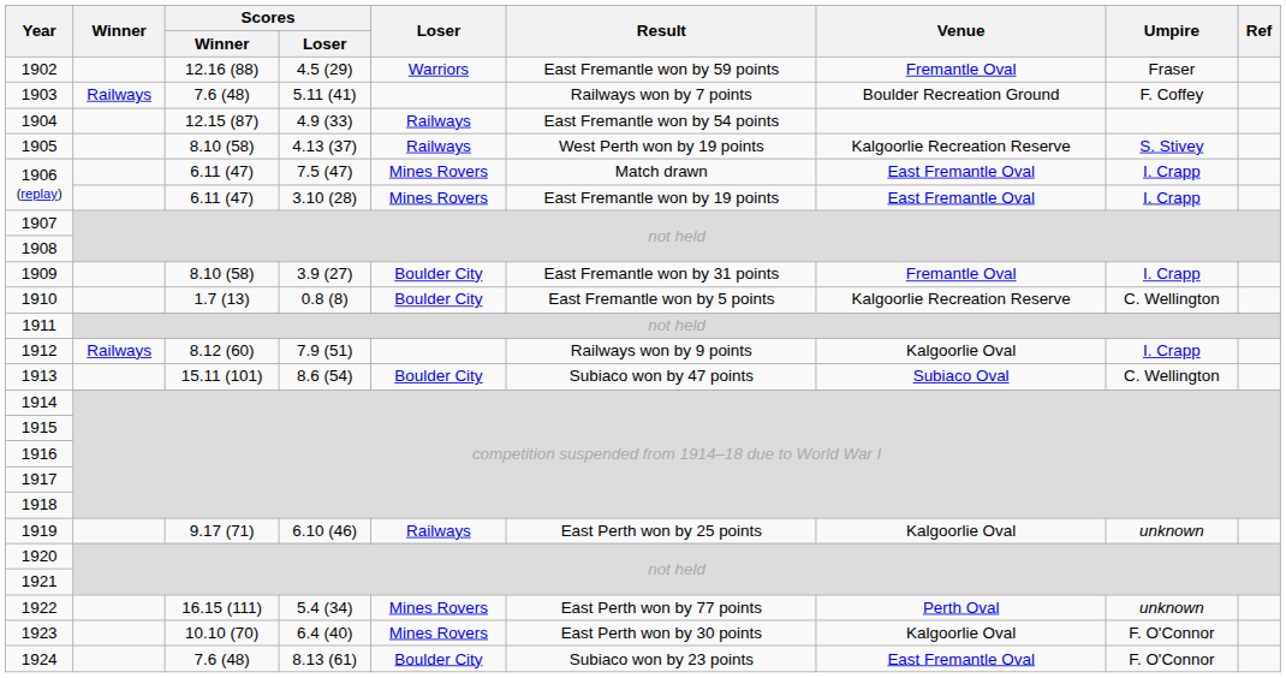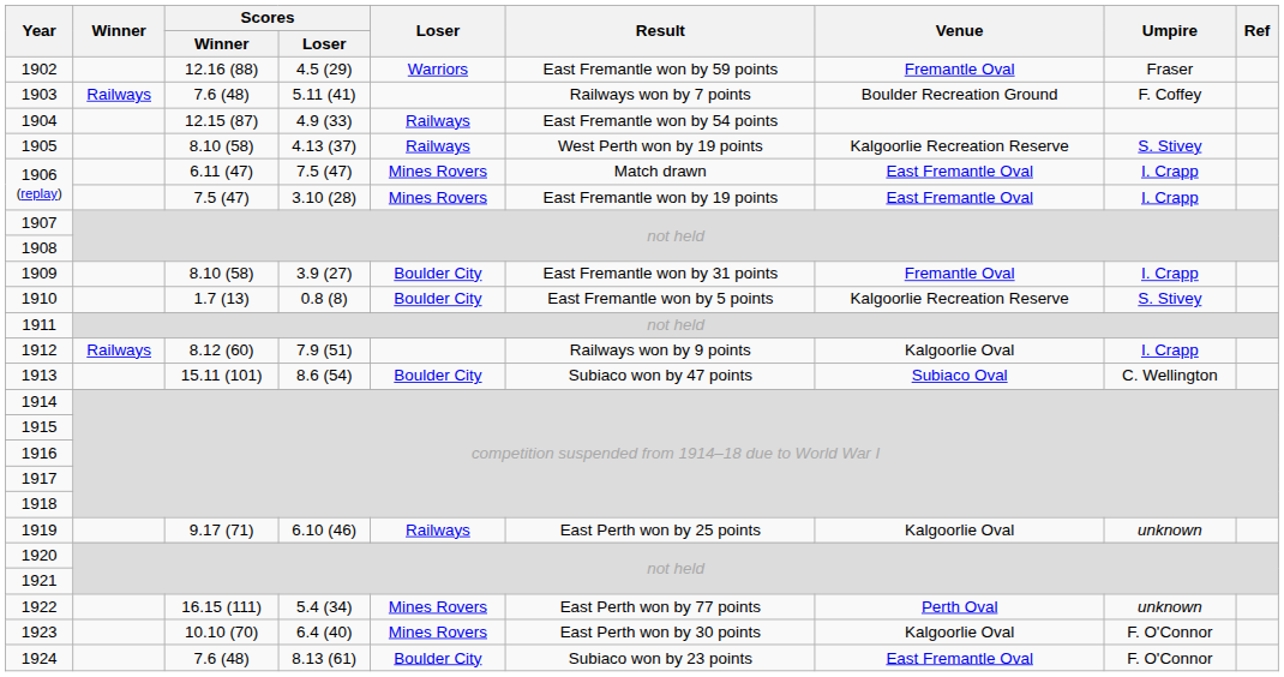 <table class="wikitable" style="text-align:center; width:100%">
 <tr>
 <th rowspan="2">Year</th>
 <th rowspan="2">Winner</th>
 <th colspan="2">Scores</th>
 <th rowspan="2">Loser</th>
 <th rowspan="2">Result</th>
 <th rowspan="2">Venue</th>
 <th rowspan="2">Umpire</th>
 <th rowspan="2">Ref</th>
 </tr>
 <tr>
 <th>Winner</th>
 <th>Loser</th>
 </tr>
 <tr>
 <td>1902</td>
 <td></td>
 <td>12.16 (88)</td>
 <td>4.5 (29)</td>
 <td><a href='#'>Warriors</a></td>
 <td>East Fremantle won by 59 points</td>
 <td><a href='#'>Fremantle Oval</a></td>
 <td>Fraser</td>
 <td></td>
 </tr>
 <tr>
 <td>1903</td>
 <td><a href='#'>Railways</a></td>
 <td>7.6 (48)</td>
 <td>5.11 (41)</td>
 <td></td>
 <td>Railways won by 7 points</td>
 <td>Boulder Recreation Ground</td>
 <td>F. Coffey</td>
 <td></td>
 </tr>
 <tr>
 <td>1904</td>
 <td></td>
 <td>12.15 (87)</td>
 <td>4.9 (33)</td>
 <td><a href='#'>Railways</a></td>
 <td>East Fremantle won by 54 points</td>
 <td></td>
 <td></td>
 <td></td>
 </tr>
 <tr>
 <td>1905</td>
 <td></td>
 <td>8.10 (58)</td>
 <td>4.13 (37)</td>
 <td><a href='#'>Railways</a></td>
 <td>West Perth won by 19 points</td>
 <td>Kalgoorlie Recreation Reserve</td>
 <td><a href='#'>S. Stivey</a></td>
 <td></td>
 </tr>
 <tr>
 <td rowspan="2">1906<br><small>(<a href='#'>replay</a>)</small></td>
 <td></td>
 <td>6.11 (47)</td>
 <td>7.5 (47)</td>
 <td><a href='#'>Mines Rovers</a></td>
 <td>Match drawn</td>
 <td><a href='#'>East Fremantle Oval</a></td>
 <td><a href='#'>I. Crapp</a></td>
 <td></td>
 </tr>
 <tr>
 <td></td>
-<td>6.11 (47)</td>
+<td>7.5 (47)</td>
 <td>3.10 (28)</td>
 <td><a href='#'>Mines Rovers</a></td>
 <td>East Fremantle won by 19 points</td>
 <td><a href='#'>East Fremantle Oval</a></td>
 <td><a href='#'>I. Crapp</a></td>
 <td></td>
 </tr>
 <tr>
 <td>1907</td>
 <td style="background:gainsboro; text-align:center; color:darkgray;" rowspan="2" colspan="8"><em>not held</em></td>
 </tr>
 <tr>
 <td>1908</td>
 </tr>
 <tr>
 <td>1909</td>
 <td></td>
 <td>8.10 (58)</td>
 <td>3.9 (27)</td>
 <td><a href='#'>Boulder City</a></td>
 <td>East Fremantle won by 31 points</td>
 <td><a href='#'>Fremantle Oval</a></td>
 <td><a href='#'>I. Crapp</a></td>
 <td></td>
 </tr>
 <tr>
 <td>1910</td>
 <td></td>
 <td>1.7 (13)</td>
 <td>0.8 (8)</td>
 <td><a href='#'>Boulder City</a></td>
 <td>East Fremantle won by 5 points</td>
 <td>Kalgoorlie Recreation Reserve</td>
-<td>C. Wellington</td>
+<td><a href='#'>S. Stivey</a></td>
 <td></td>
 </tr>
 <tr>
 <td>1911</td>
 <td style="background:gainsboro; text-align:center; color:darkgray;" colspan="8"><em>not held</em></td>
 </tr>
 <tr>
 <td>1912</td>
 <td><a href='#'>Railways</a></td>
 <td>8.12 (60)</td>
 <td>7.9 (51)</td>
 <td></td>
 <td>Railways won by 9 points</td>
 <td>Kalgoorlie Oval</td>
 <td><a href='#'>I. Crapp</a></td>
 <td></td>
 </tr>
 <tr>
 <td>1913</td>
 <td></td>
 <td>15.11 (101)</td>
 <td>8.6 (54)</td>
 <td><a href='#'>Boulder City</a></td>
 <td>Subiaco won by 47 points</td>
 <td><a href='#'>Subiaco Oval</a></td>
 <td>C. Wellington</td>
 <td></td>
 </tr>
 <tr>
 <td>1914</td>
 <td style="background:gainsboro; text-align:center; color:darkgray;" rowspan="5" colspan="8"><em>competition suspended from 1914–18 due to World War I</em></td>
 </tr>
 <tr>
 <td>1915</td>
 </tr>
 <tr>
 <td>1916</td>
 </tr>
 <tr>
 <td>1917</td>
 </tr>
 <tr>
 <td>1918</td>
 </tr>
 <tr>
 <td>1919</td>
 <td></td>
 <td>9.17 (71)</td>
 <td>6.10 (46)</td>
 <td><a href='#'>Railways</a></td>
 <td>East Perth won by 25 points</td>
 <td>Kalgoorlie Oval</td>
 <td><em>unknown</em></td>
 <td></td>
 </tr>
 <tr>
 <td>1920</td>
 <td style="background:gainsboro; text-align:center; color:darkgray;" rowspan="2" colspan="8"><em>not held</em></td>
 </tr>
 <tr>
 <td>1921</td>
 </tr>
 <tr>
 <td>1922</td>
 <td></td>
 <td>16.15 (111)</td>
 <td>5.4 (34)</td>
 <td><a href='#'>Mines Rovers</a></td>
 <td>East Perth won by 77 points</td>
 <td><a href='#'>Perth Oval</a></td>
 <td><em>unknown</em></td>
 <td></td>
 </tr>
 <tr>
 <td>1923</td>
 <td></td>
 <td>10.10 (70)</td>
 <td>6.4 (40)</td>
 <td><a href='#'>Mines Rovers</a></td>
 <td>East Perth won by 30 points</td>
 <td>Kalgoorlie Oval</td>
 <td>F. O'Connor</td>
 <td></td>
 </tr>
 <tr>
 <td>1924</td>
 <td></td>
 <td>7.6 (48)</td>
 <td>8.13 (61)</td>
 <td><a href='#'>Boulder City</a></td>
 <td>Subiaco won by 23 points</td>
 <td><a href='#'>East Fremantle Oval</a></td>
 <td>F. O'Connor</td>
 <td></td>
 </tr>
 </table>
